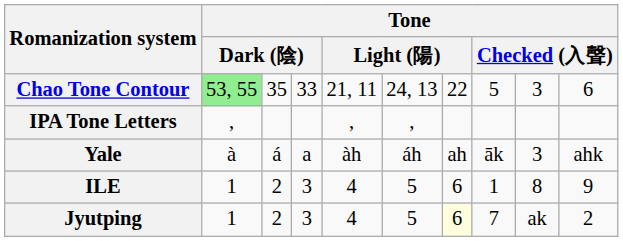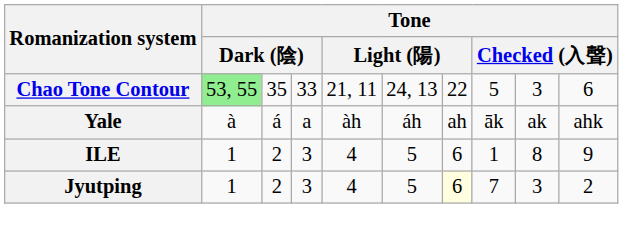 <table class="wikitable" style="text-align:center;">
 <tr>
 <th rowspan=2>Romanization system</th>
 <th colspan=9>Tone</th>
 </tr>
 <tr>
 <th colspan=3>Dark (陰)</th>
 <th colspan=3>Light (陽)</th>
 <th colspan=3><a href='#'>Checked</a> (入聲)</th>
 </tr>
 <tr>
 <th><a href='#'>Chao Tone Contour</a></th>
 <td style="background: lightgreen;">53, 55</td>
 <td>35</td>
 <td>33</td>
 <td>21, 11</td>
 <td>24, 13</td>
 <td>22</td>
 <td>5</td>
 <td>3</td>
 <td>6</td>
 </tr>
 <tr>
-<th>IPA Tone Letters</th>
-<td>, </td>
-<td></td>
-<td></td>
-<td>, </td>
-<td>, </td>
-<td></td>
-<td></td>
-<td></td>
-<td></td>
-</tr>
-<tr>
 <th>Yale</th>
 <td>à</td>
 <td>á</td>
 <td>a</td>
 <td>àh</td>
 <td>áh</td>
 <td>ah</td>
 <td>āk</td>
-<td>3</td>
+<td>ak</td>
 <td>ahk</td>
 </tr>
 <tr>
 <th>ILE</th>
 <td>1</td>
 <td>2</td>
 <td>3</td>
 <td>4</td>
 <td>5</td>
 <td>6</td>
 <td>1</td>
 <td>8</td>
 <td>9</td>
 </tr>
 <tr>
 <th>Jyutping</th>
 <td>1</td>
 <td>2</td>
 <td>3</td>
 <td>4</td>
 <td>5</td>
 <td style="background: lightyellow;">6</td>
 <td>7</td>
-<td>ak</td>
+<td>3</td>
 <td>2</td>
 </tr>
 </table>
